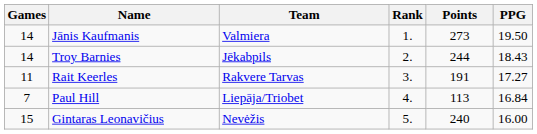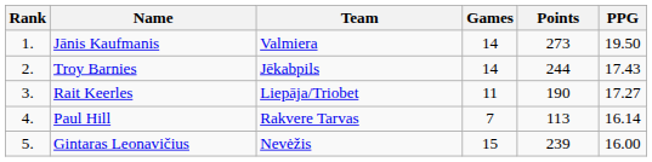 <table class="wikitable" style="text-align: center;">
 <tr>
-<th>Games</th>
+<th>Rank</th>
 <th width=200>Name</th>
 <th width=200>Team</th>
-<th>Rank</th>
+<th>Games</th>
 <th width=75>Points</th>
 <th width=40>PPG</th>
 </tr>
 <tr>
-<td>14</td>
+<td>1.</td>
 <td align="left"> <a href='#'>Jānis Kaufmanis</a></td>
 <td align="left"> <a href='#'>Valmiera</a></td>
-<td>1.</td>
+<td>14</td>
 <td>273</td>
 <td>19.50</td>
 </tr>
 <tr>
-<td>14</td>
+<td>2.</td>
 <td align="left"> <a href='#'>Troy Barnies</a></td>
 <td align="left"> <a href='#'>Jēkabpils</a></td>
-<td>2.</td>
+<td>14</td>
 <td>244</td>
-<td>18.43</td>
+<td>17.43</td>
 </tr>
 <tr>
+<td>3.</td>
+<td align="left"> <a href='#'>Rait Keerles</a></td>
+<td align="left"> <a href='#'>Liepāja/Triobet</a></td>
 <td>11</td>
-<td align="left"> <a href='#'>Rait Keerles</a></td>
-<td align="left"> <a href='#'>Rakvere Tarvas</a></td>
-<td>3.</td>
-<td>191</td>
+<td>190</td>
 <td>17.27</td>
 </tr>
 <tr>
+<td>4.</td>
+<td align="left"> <a href='#'>Paul Hill</a></td>
+<td align="left"> <a href='#'>Rakvere Tarvas</a></td>
 <td>7</td>
-<td align="left"> <a href='#'>Paul Hill</a></td>
-<td align="left"> <a href='#'>Liepāja/Triobet</a></td>
-<td>4.</td>
 <td>113</td>
-<td>16.84</td>
+<td>16.14</td>
 </tr>
 <tr>
-<td>15</td>
+<td>5.</td>
 <td align="left"> <a href='#'>Gintaras Leonavičius</a></td>
 <td align="left"> <a href='#'>Nevėžis</a></td>
-<td>5.</td>
-<td>240</td>
+<td>15</td>
+<td>239</td>
 <td>16.00</td>
 </tr>
 </table>
